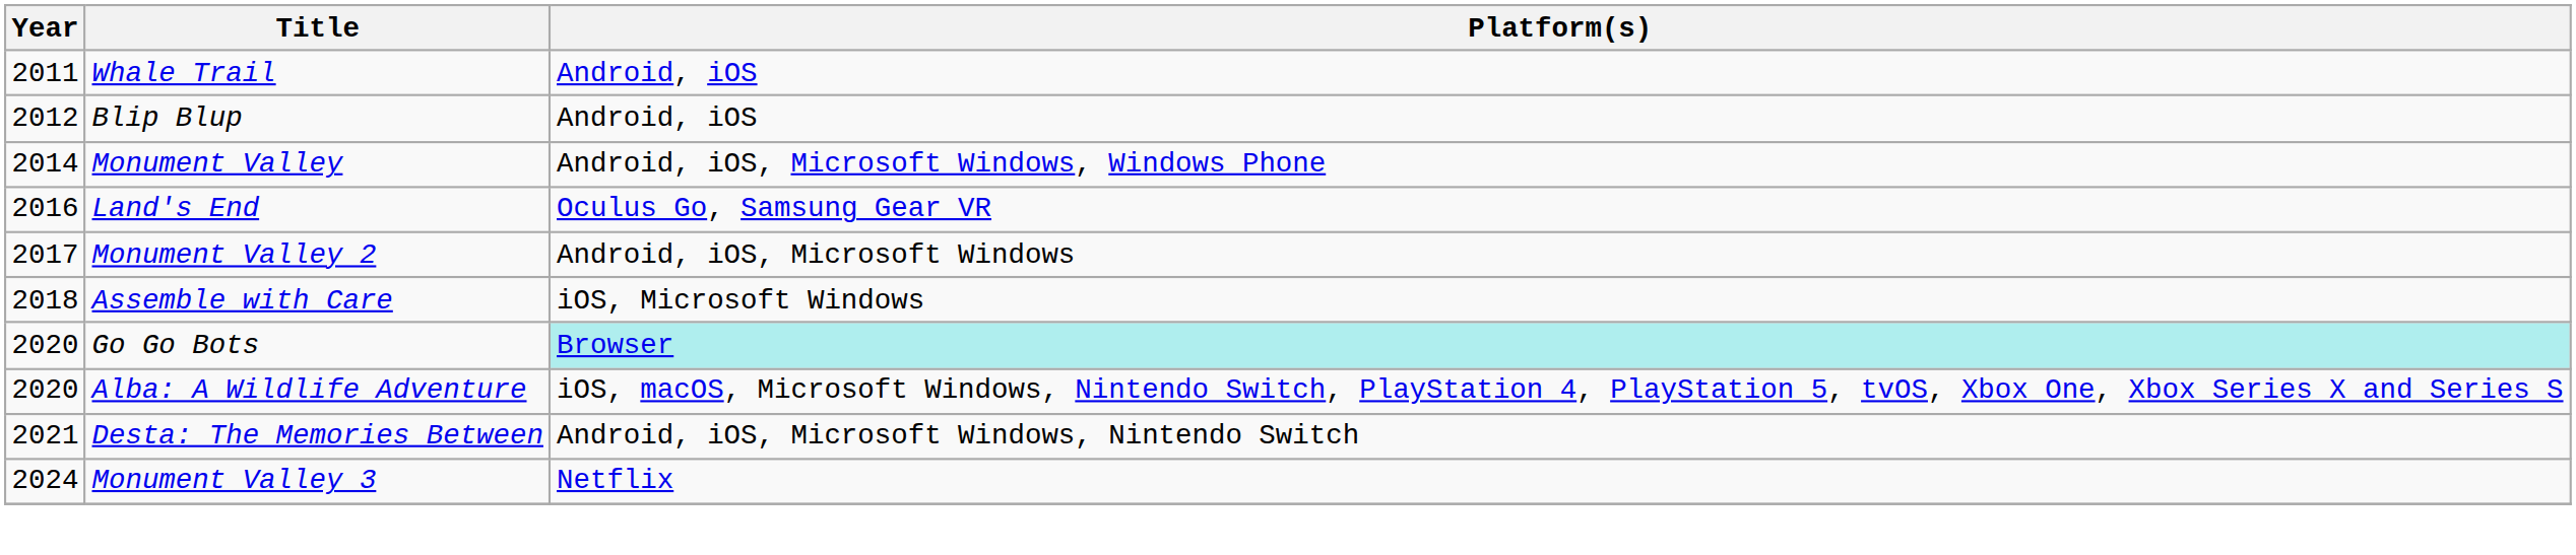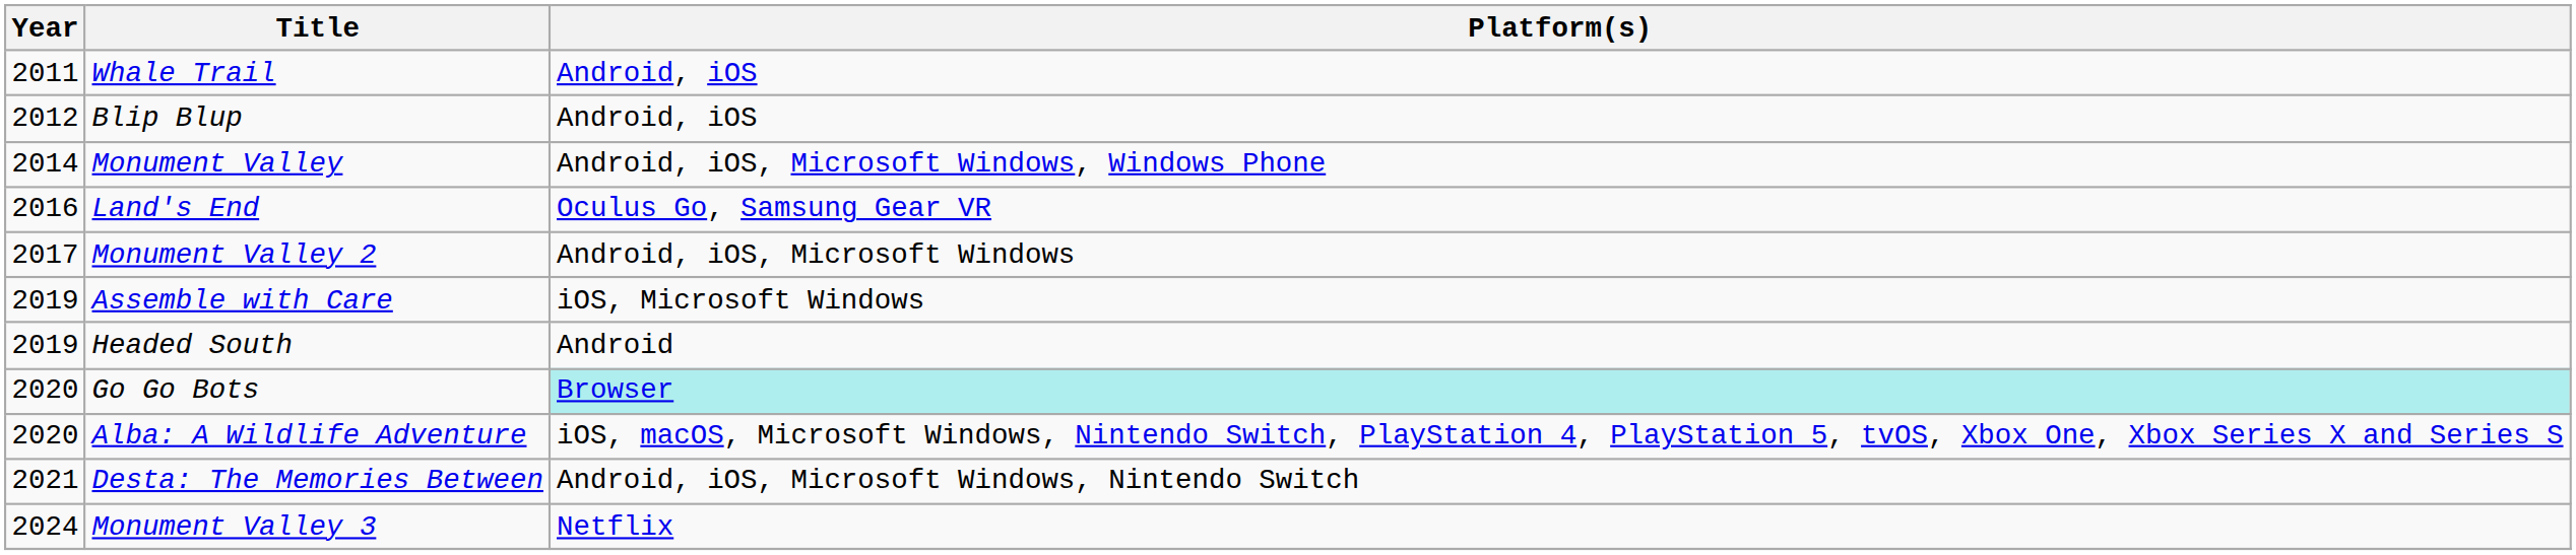 <table class="wikitable sortable">
 <tr>
 <th>Year</th>
 <th>Title</th>
 <th>Platform(s)</th>
 </tr>
 <tr>
 <td>2011</td>
 <td><em><a href='#'>Whale Trail</a></em></td>
 <td><a href='#'>Android</a>, <a href='#'>iOS</a></td>
 </tr>
 <tr>
 <td>2012</td>
 <td><em>Blip Blup</em></td>
 <td>Android, iOS</td>
 </tr>
 <tr>
 <td>2014</td>
 <td><em><a href='#'>Monument Valley</a></em></td>
 <td>Android, iOS, <a href='#'>Microsoft Windows</a>, <a href='#'>Windows Phone</a></td>
 </tr>
 <tr>
 <td>2016</td>
 <td><em><a href='#'>Land's End</a></em></td>
 <td><a href='#'>Oculus Go</a>, <a href='#'>Samsung Gear VR</a></td>
 </tr>
 <tr>
 <td>2017</td>
 <td><em><a href='#'>Monument Valley 2</a></em></td>
 <td>Android, iOS, Microsoft Windows</td>
 </tr>
 <tr>
-<td>2018</td>
+<td>2019</td>
 <td><em><a href='#'>Assemble with Care</a></em></td>
 <td>iOS, Microsoft Windows</td>
+</tr>
+<tr>
+<td>2019</td>
+<td><em>Headed South</em></td>
+<td>Android</td>
 </tr>
 <tr>
 <td>2020</td>
 <td><em>Go Go Bots</em></td>
 <td style="background: paleturquoise;"><a href='#'>Browser</a></td>
 </tr>
 <tr>
 <td>2020</td>
 <td><em><a href='#'>Alba: A Wildlife Adventure</a></em></td>
 <td>iOS, <a href='#'>macOS</a>, Microsoft Windows, <a href='#'>Nintendo Switch</a>, <a href='#'>PlayStation 4</a>, <a href='#'>PlayStation 5</a>, <a href='#'>tvOS</a>, <a href='#'>Xbox One</a>, <a href='#'>Xbox Series X and Series S</a></td>
 </tr>
 <tr>
 <td>2021</td>
 <td><em><a href='#'>Desta: The Memories Between</a></em></td>
 <td>Android, iOS, Microsoft Windows, Nintendo Switch</td>
 </tr>
 <tr>
 <td>2024</td>
 <td><em><a href='#'>Monument Valley 3</a></em></td>
 <td><a href='#'>Netflix</a></td>
 </tr>
 <tr>
 </tr>
 </table>
